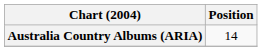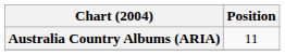 <table class="wikitable sortable plainrowheaders" style="text-align:center">
 <tr>
 <th scope="col">Chart (2004)</th>
 <th scope="col">Position</th>
 </tr>
 <tr>
 <th scope="row">Australia Country Albums (ARIA) </th>
-<td>14</td>
+<td>11</td>
 </tr>
 <tr>
 </tr>
 </table>
